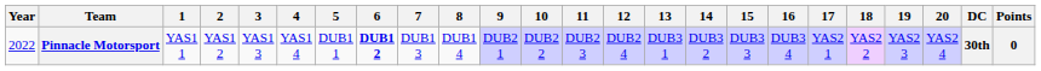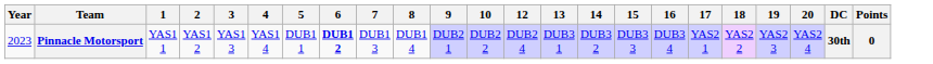 <table class="wikitable" style="text-align:center; font-size:85%">
 <tr>
 <th>Year</th>
 <th>Team</th>
 <th>1</th>
 <th>2</th>
 <th>3</th>
 <th>4</th>
 <th>5</th>
 <th>6</th>
 <th>7</th>
 <th>8</th>
 <th>9</th>
 <th>10</th>
-<th>11</th>
 <th>12</th>
 <th>13</th>
 <th>14</th>
 <th>15</th>
 <th>16</th>
 <th>17</th>
 <th>18</th>
 <th>19</th>
 <th>20</th>
 <th>DC</th>
 <th>Points</th>
 </tr>
 <tr>
-<td><a href='#'>2022</a></td>
+<td><a href='#'>2023</a></td>
 <th nowrap><a href='#'>Pinnacle Motorsport</a></th>
 <td style="background:#;"><a href='#'>YAS1<br>1</a></td>
 <td style="background:#;"><a href='#'>YAS1<br>2</a></td>
 <td style="background:#;"><a href='#'>YAS1<br>3</a></td>
 <td style="background:#;"><a href='#'>YAS1<br>4</a></td>
 <td style="background:#;"><a href='#'>DUB1<br>1</a></td>
 <td style="background:#;"><strong><a href='#'>DUB1<br>2</a></strong></td>
 <td style="background:#;"><a href='#'>DUB1<br>3</a></td>
 <td style="background:#;"><a href='#'>DUB1<br>4</a></td>
 <td style="background:#CFCFFF;"><a href='#'>DUB2<br>1</a><br></td>
 <td style="background:#CFCFFF;"><a href='#'>DUB2<br>2</a><br></td>
-<td style="background:#CFCFFF;"><a href='#'>DUB2<br>3</a><br></td>
 <td style="background:#CFCFFF;"><a href='#'>DUB2<br>4</a><br></td>
 <td style="background:#CFCFFF;"><a href='#'>DUB3<br>1</a><br></td>
 <td style="background:#CFCFFF;"><a href='#'>DUB3<br>2</a><br></td>
 <td style="background:#CFCFFF;"><a href='#'>DUB3<br>3</a><br></td>
 <td style="background:#CFCFFF;"><a href='#'>DUB3<br>4</a><br></td>
 <td style="background:#CFCFFF;"><a href='#'>YAS2<br>1</a><br></td>
 <td style="background:#EFCFFF;"><a href='#'>YAS2<br>2</a><br></td>
 <td style="background:#CFCFFF;"><a href='#'>YAS2<br>3</a><br></td>
 <td style="background:#CFCFFF;"><a href='#'>YAS2<br>4</a><br></td>
 <th>30th</th>
 <th>0</th>
 </tr>
 </table>
